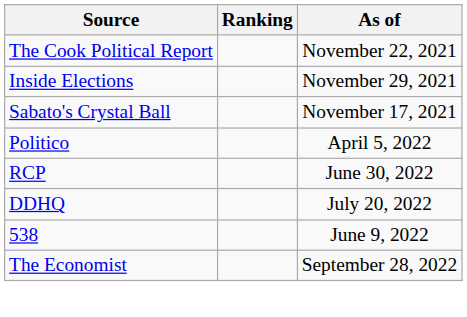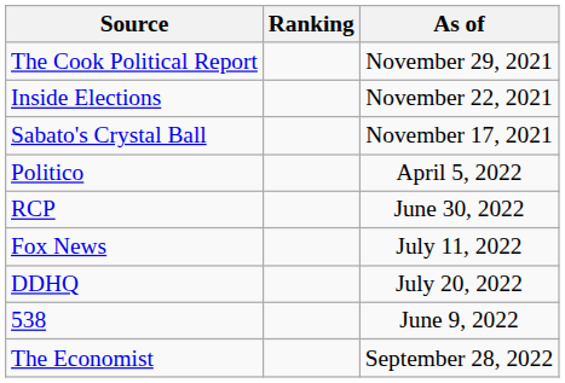 <table class="wikitable" style="text-align:center">
 <tr>
 <th>Source</th>
 <th>Ranking</th>
 <th>As of</th>
 </tr>
 <tr>
 <td align=left><a href='#'>The Cook Political Report</a></td>
 <td></td>
-<td>November 22, 2021</td>
+<td>November 29, 2021</td>
 </tr>
 <tr>
 <td align=left><a href='#'>Inside Elections</a></td>
 <td></td>
-<td>November 29, 2021</td>
+<td>November 22, 2021</td>
 </tr>
 <tr>
 <td align=left><a href='#'>Sabato's Crystal Ball</a></td>
 <td></td>
 <td>November 17, 2021</td>
 </tr>
 <tr>
 <td align="left"><a href='#'>Politico</a></td>
 <td></td>
 <td>April 5, 2022</td>
 </tr>
 <tr>
 <td align="left"><a href='#'>RCP</a></td>
 <td></td>
 <td>June 30, 2022</td>
 </tr>
 <tr>
+<td align=left><a href='#'>Fox News</a></td>
+<td></td>
+<td>July 11, 2022</td>
+</tr>
+<tr>
 <td align="left"><a href='#'>DDHQ</a></td>
 <td></td>
 <td>July 20, 2022</td>
 </tr>
 <tr>
 <td align="left"><a href='#'>538</a></td>
 <td></td>
 <td>June 9, 2022</td>
 </tr>
 <tr>
 <td align="left"><a href='#'>The Economist</a></td>
 <td></td>
 <td>September 28, 2022</td>
 </tr>
 </table>
